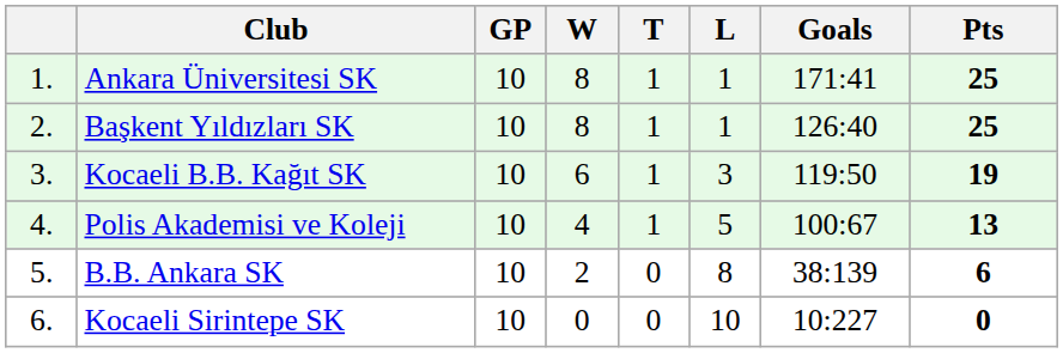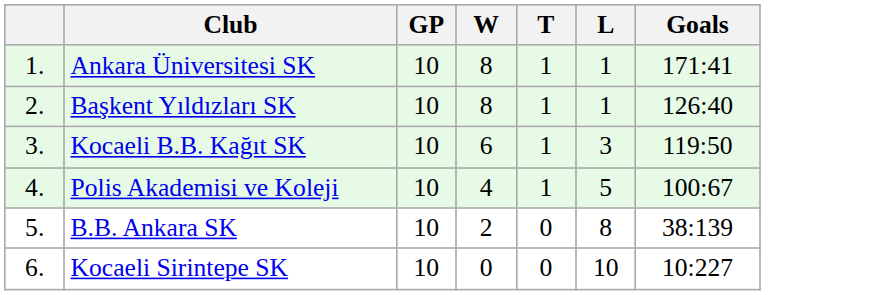 <table class="wikitable">
 <tr>
 <th width="30"></th>
 <th width="200">Club</th>
 <th width="30">GP</th>
 <th width="30">W</th>
 <th width="30">T</th>
 <th width="30">L</th>
 <th width="70">Goals</th>
-<th width="70">Pts</th>
 </tr>
 <tr bgcolor="#e6fae6" align="center">
 <td>1.</td>
 <td align="left"><a href='#'>Ankara Üniversitesi SK</a></td>
 <td>10</td>
 <td>8</td>
 <td>1</td>
 <td>1</td>
 <td>171:41</td>
-<td><strong>25</strong></td>
 </tr>
 <tr bgcolor="#e6fae6" align="center">
 <td>2.</td>
 <td align="left"><a href='#'>Başkent Yıldızları SK</a></td>
 <td>10</td>
 <td>8</td>
 <td>1</td>
 <td>1</td>
 <td>126:40</td>
-<td><strong>25</strong></td>
 </tr>
 <tr bgcolor="#e6fae6" align="center">
 <td>3.</td>
 <td align="left"><a href='#'>Kocaeli B.B. Kağıt SK</a></td>
 <td>10</td>
 <td>6</td>
 <td>1</td>
 <td>3</td>
 <td>119:50</td>
-<td><strong>19</strong></td>
 </tr>
 <tr bgcolor="#e6fae6" align="center">
 <td>4.</td>
 <td align="left"><a href='#'>Polis Akademisi ve Koleji</a></td>
 <td>10</td>
 <td>4</td>
 <td>1</td>
 <td>5</td>
 <td>100:67</td>
-<td><strong>13</strong></td>
 </tr>
 <tr bgcolor="#FFFFFF" align="center">
 <td>5.</td>
 <td align="left"><a href='#'>B.B. Ankara SK</a></td>
 <td>10</td>
 <td>2</td>
 <td>0</td>
 <td>8</td>
 <td>38:139</td>
-<td><strong>6</strong></td>
 </tr>
 <tr bgcolor="#FFFFFF" align="center">
 <td>6.</td>
 <td align="left"><a href='#'>Kocaeli Sirintepe SK</a></td>
 <td>10</td>
 <td>0</td>
 <td>0</td>
 <td>10</td>
 <td>10:227</td>
-<td><strong>0</strong></td>
 </tr>
 </table>
